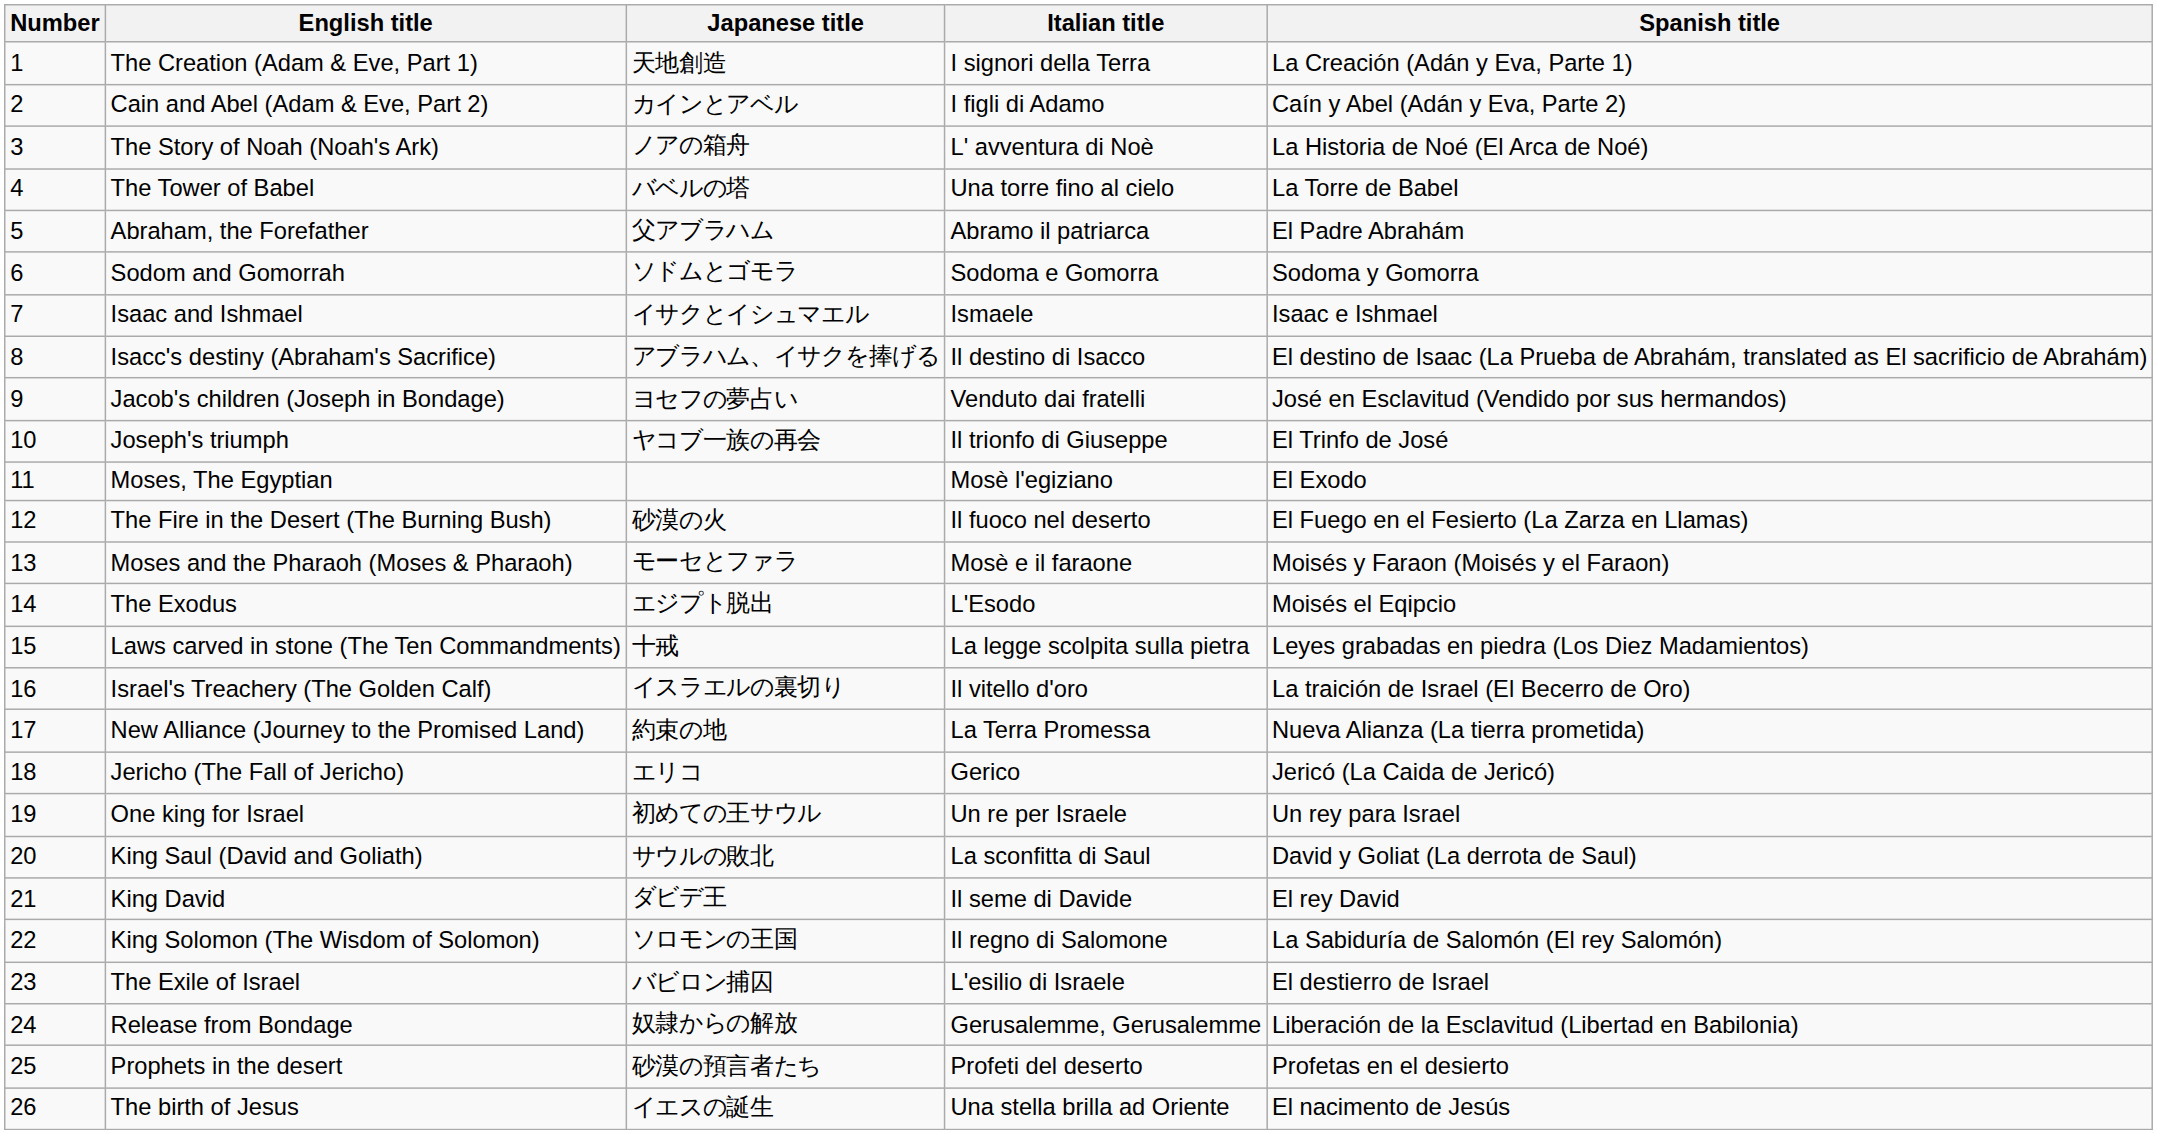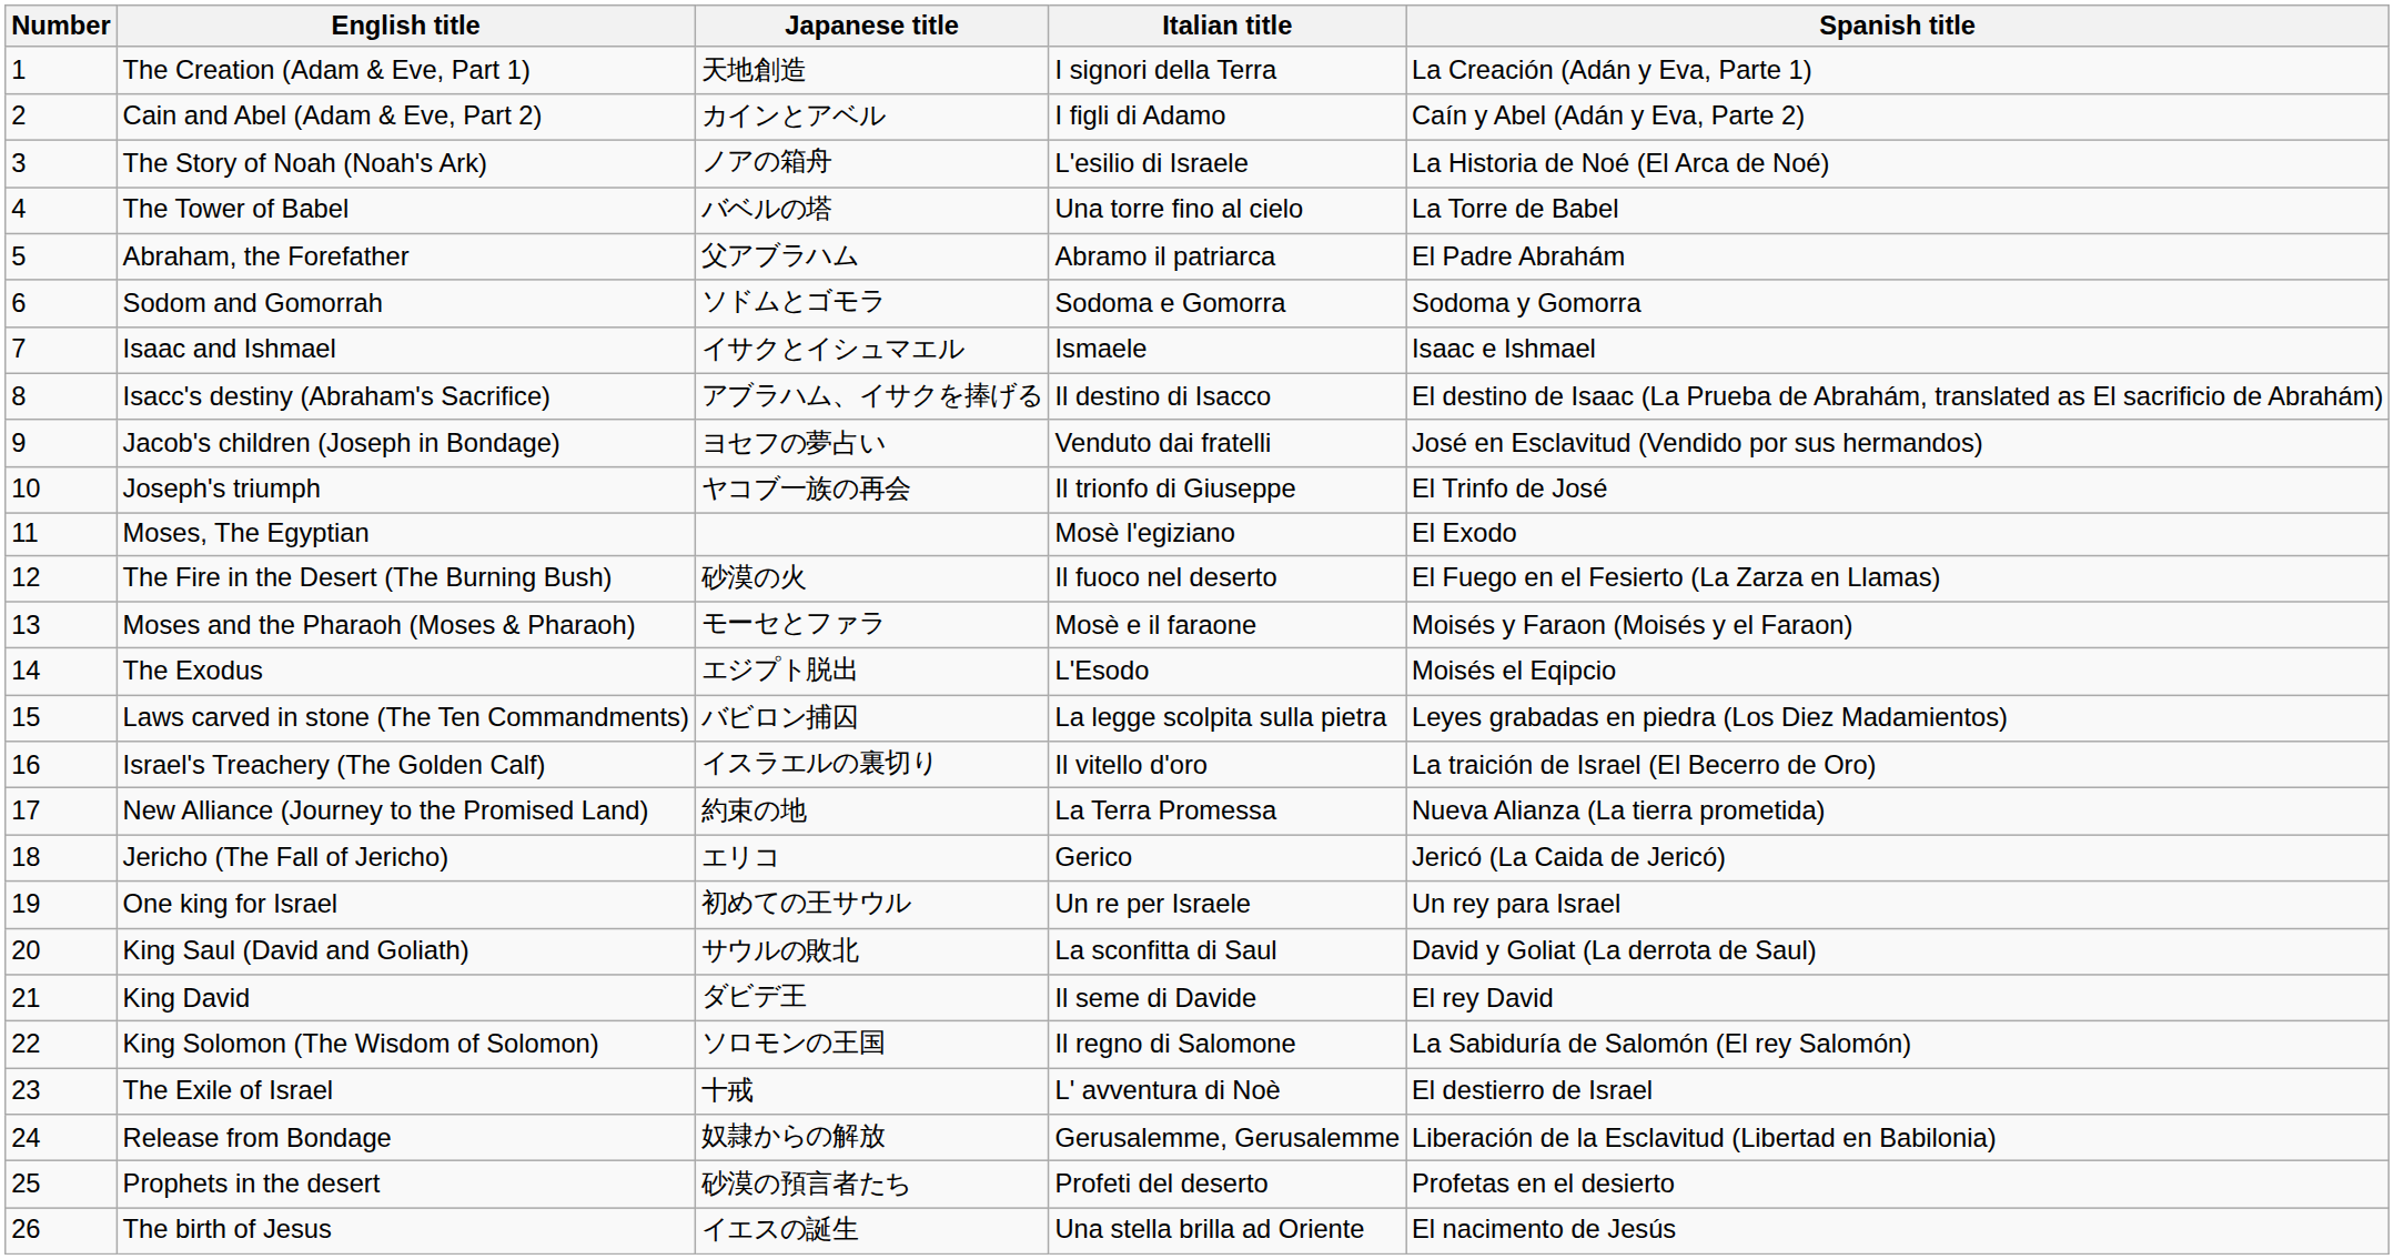 <table class="wikitable">
 <tr>
 <th align="center">Number</th>
 <th align="center">English title</th>
 <th align="center">Japanese title</th>
 <th align="center">Italian title</th>
 <th align="center">Spanish title</th>
 </tr>
 <tr>
 <td>1</td>
 <td>The Creation (Adam & Eve, Part 1)</td>
 <td>天地創造</td>
 <td>I signori della Terra</td>
 <td>La Creación (Adán y Eva, Parte 1)</td>
 </tr>
 <tr>
 <td>2</td>
 <td>Cain and Abel (Adam & Eve, Part 2)</td>
 <td>カインとアベル</td>
 <td>I figli di Adamo</td>
 <td>Caín y Abel (Adán y Eva, Parte 2)</td>
 </tr>
 <tr>
 <td>3</td>
 <td>The Story of Noah (Noah's Ark)</td>
 <td>ノアの箱舟</td>
-<td>L' avventura di Noè</td>
+<td>L'esilio di Israele</td>
 <td>La Historia de Noé (El Arca de Noé)</td>
 </tr>
 <tr>
 <td>4</td>
 <td>The Tower of Babel</td>
 <td>バベルの塔</td>
 <td>Una torre fino al cielo</td>
 <td>La Torre de Babel</td>
 </tr>
 <tr>
 <td>5</td>
 <td>Abraham, the Forefather</td>
 <td>父アブラハム</td>
 <td>Abramo il patriarca</td>
 <td>El Padre Abrahám</td>
 </tr>
 <tr>
 <td>6</td>
 <td>Sodom and Gomorrah</td>
 <td>ソドムとゴモラ</td>
 <td>Sodoma e Gomorra</td>
 <td>Sodoma y Gomorra</td>
 </tr>
 <tr>
 <td>7</td>
 <td>Isaac and Ishmael</td>
 <td>イサクとイシュマエル</td>
 <td>Ismaele</td>
 <td>Isaac e Ishmael</td>
 </tr>
 <tr>
 <td>8</td>
 <td>Isacc's destiny (Abraham's Sacrifice)</td>
 <td>アブラハム、イサクを捧げる</td>
 <td>Il destino di Isacco</td>
 <td>El destino de Isaac (La Prueba de Abrahám, translated as El sacrificio de Abrahám)</td>
 </tr>
 <tr>
 <td>9</td>
 <td>Jacob's children (Joseph in Bondage)</td>
 <td>ヨセフの夢占い</td>
 <td>Venduto dai fratelli</td>
 <td>José en Esclavitud (Vendido por sus hermandos)</td>
 </tr>
 <tr>
 <td>10</td>
 <td>Joseph's triumph</td>
 <td>ヤコブ一族の再会</td>
 <td>Il trionfo di Giuseppe</td>
 <td>El Trinfo de José</td>
 </tr>
 <tr>
 <td>11</td>
 <td>Moses, The Egyptian</td>
 <td></td>
 <td>Mosè l'egiziano</td>
 <td>El Exodo</td>
 </tr>
 <tr>
 <td>12</td>
 <td>The Fire in the Desert (The Burning Bush)</td>
 <td>砂漠の火</td>
 <td>Il fuoco nel deserto</td>
 <td>El Fuego en el Fesierto (La Zarza en Llamas)</td>
 </tr>
 <tr>
 <td>13</td>
 <td>Moses and the Pharaoh (Moses & Pharaoh)</td>
 <td>モーセとファラ</td>
 <td>Mosè e il faraone</td>
 <td>Moisés y Faraon (Moisés y el Faraon)</td>
 </tr>
 <tr>
 <td>14</td>
 <td>The Exodus</td>
 <td>エジプト脱出</td>
 <td>L'Esodo</td>
 <td>Moisés el Eqipcio</td>
 </tr>
 <tr>
 <td>15</td>
 <td>Laws carved in stone (The Ten Commandments)</td>
-<td>十戒</td>
+<td>バビロン捕囚</td>
 <td>La legge scolpita sulla pietra</td>
 <td>Leyes grabadas en piedra (Los Diez Madamientos)</td>
 </tr>
 <tr>
 <td>16</td>
 <td>Israel's Treachery (The Golden Calf)</td>
 <td>イスラエルの裏切り</td>
 <td>Il vitello d'oro</td>
 <td>La traición de Israel (El Becerro de Oro)</td>
 </tr>
 <tr>
 <td>17</td>
 <td>New Alliance (Journey to the Promised Land)</td>
 <td>約束の地</td>
 <td>La Terra Promessa</td>
 <td>Nueva Alianza (La tierra prometida)</td>
 </tr>
 <tr>
 <td>18</td>
 <td>Jericho (The Fall of Jericho)</td>
 <td>エリコ</td>
 <td>Gerico</td>
 <td>Jericó (La Caida de Jericó)</td>
 </tr>
 <tr>
 <td>19</td>
 <td>One king for Israel</td>
 <td>初めての王サウル</td>
 <td>Un re per Israele</td>
 <td>Un rey para Israel</td>
 </tr>
 <tr>
 <td>20</td>
 <td>King Saul (David and Goliath)</td>
 <td>サウルの敗北</td>
 <td>La sconfitta di Saul</td>
 <td>David y Goliat (La derrota de Saul)</td>
 </tr>
 <tr>
 <td>21</td>
 <td>King David</td>
 <td>ダビデ王</td>
 <td>Il seme di Davide</td>
 <td>El rey David</td>
 </tr>
 <tr>
 <td>22</td>
 <td>King Solomon (The Wisdom of Solomon)</td>
 <td>ソロモンの王国</td>
 <td>Il regno di Salomone</td>
 <td>La Sabiduría de Salomón (El rey Salomón)</td>
 </tr>
 <tr>
 <td>23</td>
 <td>The Exile of Israel</td>
-<td>バビロン捕囚</td>
-<td>L'esilio di Israele</td>
+<td>十戒</td>
+<td>L' avventura di Noè</td>
 <td>El destierro de Israel</td>
 </tr>
 <tr>
 <td>24</td>
 <td>Release from Bondage</td>
 <td>奴隷からの解放</td>
 <td>Gerusalemme, Gerusalemme</td>
 <td>Liberación de la Esclavitud (Libertad en Babilonia)</td>
 </tr>
 <tr>
 <td>25</td>
 <td>Prophets in the desert</td>
 <td>砂漠の預言者たち</td>
 <td>Profeti del deserto</td>
 <td>Profetas en el desierto</td>
 </tr>
 <tr>
 <td>26</td>
 <td>The birth of Jesus</td>
 <td>イエスの誕生</td>
 <td>Una stella brilla ad Oriente</td>
 <td>El nacimento de Jesús</td>
 </tr>
 </table>
